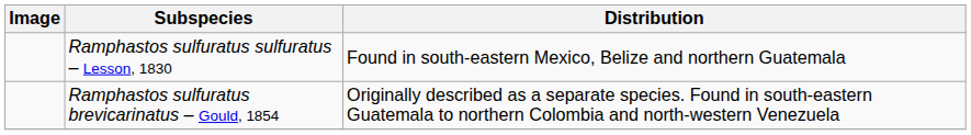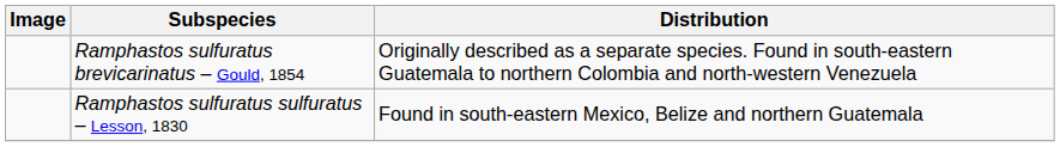 <table class="wikitable ">
 <tr>
 <th>Image</th>
 <th>Subspecies</th>
 <th>Distribution</th>
 </tr>
 <tr>
 <td></td>
+<td><em>Ramphastos sulfuratus brevicarinatus</em> – <small><a href='#'>Gould</a>, 1854</small></td>
+<td>Originally described as a separate species. Found in south-eastern Guatemala to northern Colombia and north-western Venezuela</td>
+</tr>
+<tr>
+<td></td>
 <td><em>Ramphastos sulfuratus sulfuratus</em> – <small><a href='#'>Lesson</a>, 1830</small></td>
 <td>Found in south-eastern Mexico, Belize and northern Guatemala</td>
 </tr>
 <tr>
-<td></td>
-<td><em>Ramphastos sulfuratus brevicarinatus</em> – <small><a href='#'>Gould</a>, 1854</small></td>
-<td>Originally described as a separate species. Found in south-eastern Guatemala to northern Colombia and north-western Venezuela</td>
-</tr>
-<tr>
 </tr>
 </table>
